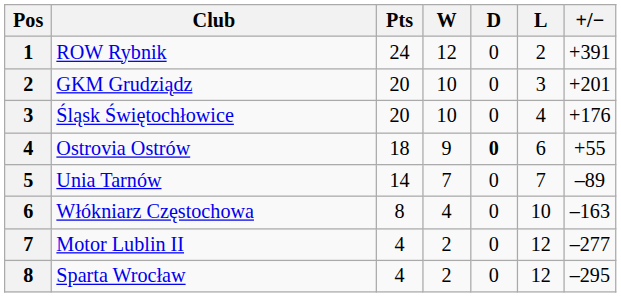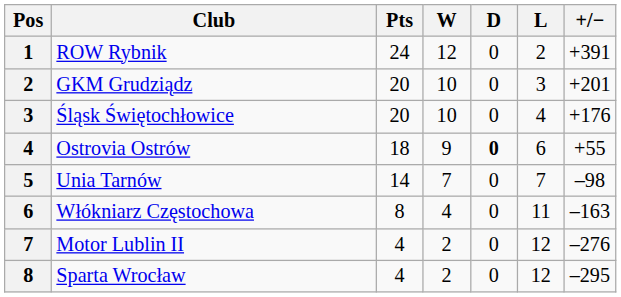 <table class="wikitable">
 <tr>
 <th width=30>Pos</th>
 <th width=250>Club</th>
 <th width=30>Pts</th>
 <th width=30>W</th>
 <th width=30>D</th>
 <th width=30>L</th>
 <th width=30>+/−</th>
 </tr>
 <tr align=center>
 <th>1</th>
 <td align=left><a href='#'>ROW Rybnik</a></td>
 <td>24</td>
 <td>12</td>
 <td>0</td>
 <td>2</td>
 <td>+391</td>
 </tr>
 <tr align=center>
 <th>2</th>
 <td align=left><a href='#'>GKM Grudziądz</a></td>
 <td>20</td>
 <td>10</td>
 <td>0</td>
 <td>3</td>
 <td>+201</td>
 </tr>
 <tr align=center>
 <th>3</th>
 <td align=left><a href='#'>Śląsk Świętochłowice</a></td>
 <td>20</td>
 <td>10</td>
 <td>0</td>
 <td>4</td>
 <td>+176</td>
 </tr>
 <tr align=center>
 <th>4</th>
 <td align=left><a href='#'>Ostrovia Ostrów</a></td>
 <td>18</td>
 <td>9</td>
 <td><strong>0</strong></td>
 <td>6</td>
 <td>+55</td>
 </tr>
 <tr align=center>
 <th>5</th>
 <td align=left><a href='#'>Unia Tarnów</a></td>
 <td>14</td>
 <td>7</td>
 <td>0</td>
 <td>7</td>
-<td>–89</td>
+<td>–98</td>
 </tr>
 <tr align=center>
 <th>6</th>
 <td align=left><a href='#'>Włókniarz Częstochowa</a></td>
 <td>8</td>
 <td>4</td>
 <td>0</td>
-<td>10</td>
+<td>11</td>
 <td>–163</td>
 </tr>
 <tr align=center>
 <th>7</th>
 <td align=left><a href='#'>Motor Lublin II</a></td>
 <td>4</td>
 <td>2</td>
 <td>0</td>
 <td>12</td>
-<td>–277</td>
+<td>–276</td>
 </tr>
 <tr align=center>
 <th>8</th>
 <td align=left><a href='#'>Sparta Wrocław</a></td>
 <td>4</td>
 <td>2</td>
 <td>0</td>
 <td>12</td>
 <td>–295</td>
 </tr>
 </table>
